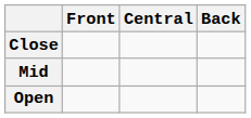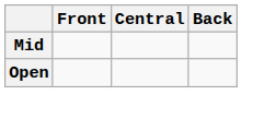 <table class="wikitable" style="text-align: center;">
 <tr>
 <th></th>
 <th>Front</th>
 <th>Central</th>
 <th>Back</th>
-</tr>
-<tr>
-<th>Close</th>
-<td></td>
-<td></td>
-<td></td>
 </tr>
 <tr>
 <th>Mid</th>
 <td></td>
 <td></td>
 <td></td>
 </tr>
 <tr>
 <th>Open</th>
 <td></td>
 <td></td>
 <td></td>
 </tr>
 </table>
